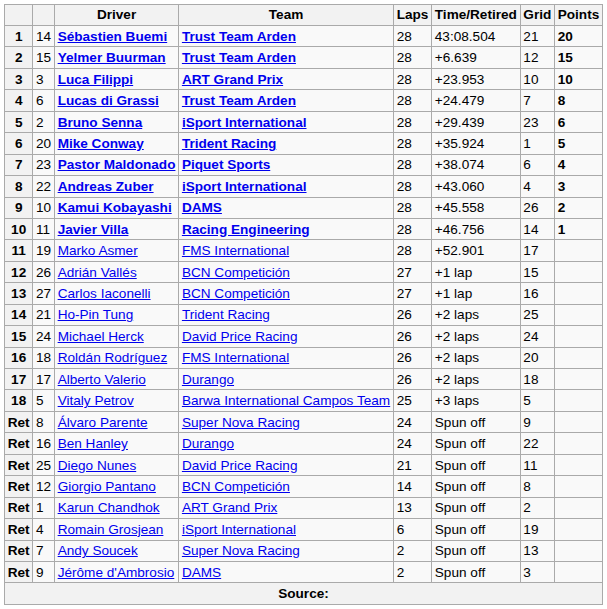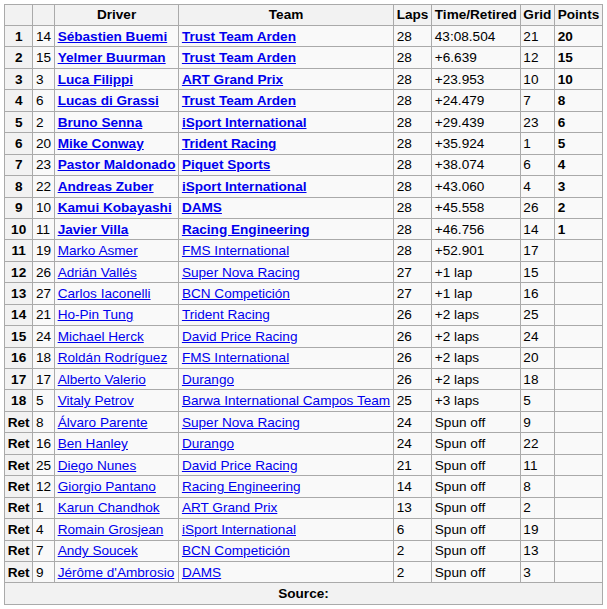 <table class="wikitable" style="font-size:85%">
 <tr>
 <th></th>
 <th></th>
 <th>Driver</th>
 <th>Team</th>
 <th>Laps</th>
 <th>Time/Retired</th>
 <th>Grid</th>
 <th>Points</th>
 </tr>
 <tr>
 <th>1</th>
 <td>14</td>
 <td> <strong><a href='#'>Sébastien Buemi</a></strong></td>
 <td><strong><a href='#'>Trust Team Arden</a></strong></td>
 <td>28</td>
 <td>43:08.504</td>
 <td>21</td>
 <td><strong>20</strong></td>
 </tr>
 <tr>
 <th>2</th>
 <td>15</td>
 <td> <strong><a href='#'>Yelmer Buurman</a></strong></td>
 <td><strong><a href='#'>Trust Team Arden</a></strong></td>
 <td>28</td>
 <td>+6.639</td>
 <td>12</td>
 <td><strong>15</strong></td>
 </tr>
 <tr>
 <th>3</th>
 <td>3</td>
 <td> <strong><a href='#'>Luca Filippi</a></strong></td>
 <td><strong><a href='#'>ART Grand Prix</a></strong></td>
 <td>28</td>
 <td>+23.953</td>
 <td>10</td>
 <td><strong>10</strong></td>
 </tr>
 <tr>
 <th>4</th>
 <td>6</td>
 <td> <strong><a href='#'>Lucas di Grassi</a></strong></td>
 <td><strong><a href='#'>Trust Team Arden</a></strong></td>
 <td>28</td>
 <td>+24.479</td>
 <td>7</td>
 <td><strong>8</strong></td>
 </tr>
 <tr>
 <th>5</th>
 <td>2</td>
 <td> <strong><a href='#'>Bruno Senna</a></strong></td>
 <td><strong><a href='#'>iSport International</a></strong></td>
 <td>28</td>
 <td>+29.439</td>
 <td>23</td>
 <td><strong>6</strong></td>
 </tr>
 <tr>
 <th>6</th>
 <td>20</td>
 <td> <strong><a href='#'>Mike Conway</a></strong></td>
 <td><strong><a href='#'>Trident Racing</a></strong></td>
 <td>28</td>
 <td>+35.924</td>
 <td>1</td>
 <td><strong>5</strong></td>
 </tr>
 <tr>
 <th>7</th>
 <td>23</td>
 <td> <strong><a href='#'>Pastor Maldonado</a></strong></td>
 <td><strong><a href='#'>Piquet Sports</a></strong></td>
 <td>28</td>
 <td>+38.074</td>
 <td>6</td>
 <td><strong>4</strong></td>
 </tr>
 <tr>
 <th>8</th>
 <td>22</td>
 <td> <strong><a href='#'>Andreas Zuber</a></strong></td>
 <td><strong><a href='#'>iSport International</a></strong></td>
 <td>28</td>
 <td>+43.060</td>
 <td>4</td>
 <td><strong>3</strong></td>
 </tr>
 <tr>
 <th>9</th>
 <td>10</td>
 <td> <strong><a href='#'>Kamui Kobayashi</a></strong></td>
 <td><strong><a href='#'>DAMS</a></strong></td>
 <td>28</td>
 <td>+45.558</td>
 <td>26</td>
 <td><strong>2</strong></td>
 </tr>
 <tr>
 <th>10</th>
 <td>11</td>
 <td> <strong><a href='#'>Javier Villa</a></strong></td>
 <td><strong><a href='#'>Racing Engineering</a></strong></td>
 <td>28</td>
 <td>+46.756</td>
 <td>14</td>
 <td><strong>1</strong></td>
 </tr>
 <tr>
 <th>11</th>
 <td>19</td>
 <td> <a href='#'>Marko Asmer</a></td>
 <td><a href='#'>FMS International</a></td>
 <td>28</td>
 <td>+52.901</td>
 <td>17</td>
 <td></td>
 </tr>
 <tr>
 <th>12</th>
 <td>26</td>
 <td> <a href='#'>Adrián Vallés</a></td>
-<td><a href='#'>BCN Competición</a></td>
+<td><a href='#'>Super Nova Racing</a></td>
 <td>27</td>
 <td>+1 lap</td>
 <td>15</td>
 <td></td>
 </tr>
 <tr>
 <th>13</th>
 <td>27</td>
 <td> <a href='#'>Carlos Iaconelli</a></td>
 <td><a href='#'>BCN Competición</a></td>
 <td>27</td>
 <td>+1 lap</td>
 <td>16</td>
 <td></td>
 </tr>
 <tr>
 <th>14</th>
 <td>21</td>
 <td> <a href='#'>Ho-Pin Tung</a></td>
 <td><a href='#'>Trident Racing</a></td>
 <td>26</td>
 <td>+2 laps</td>
 <td>25</td>
 <td></td>
 </tr>
 <tr>
 <th>15</th>
 <td>24</td>
 <td> <a href='#'>Michael Herck</a></td>
 <td><a href='#'>David Price Racing</a></td>
 <td>26</td>
 <td>+2 laps</td>
 <td>24</td>
 <td></td>
 </tr>
 <tr>
 <th>16</th>
 <td>18</td>
 <td> <a href='#'>Roldán Rodríguez</a></td>
 <td><a href='#'>FMS International</a></td>
 <td>26</td>
 <td>+2 laps</td>
 <td>20</td>
 <td></td>
 </tr>
 <tr>
 <th>17</th>
 <td>17</td>
 <td> <a href='#'>Alberto Valerio</a></td>
 <td><a href='#'>Durango</a></td>
 <td>26</td>
 <td>+2 laps</td>
 <td>18</td>
 <td></td>
 </tr>
 <tr>
 <th>18</th>
 <td>5</td>
 <td> <a href='#'>Vitaly Petrov</a></td>
 <td><a href='#'>Barwa International Campos Team</a></td>
 <td>25</td>
 <td>+3 laps</td>
 <td>5</td>
 <td></td>
 </tr>
 <tr>
 <th>Ret</th>
 <td>8</td>
 <td> <a href='#'>Álvaro Parente</a></td>
 <td><a href='#'>Super Nova Racing</a></td>
 <td>24</td>
 <td>Spun off</td>
 <td>9</td>
 <td></td>
 </tr>
 <tr>
 <th>Ret</th>
 <td>16</td>
 <td> <a href='#'>Ben Hanley</a></td>
 <td><a href='#'>Durango</a></td>
 <td>24</td>
 <td>Spun off</td>
 <td>22</td>
 <td></td>
 </tr>
 <tr>
 <th>Ret</th>
 <td>25</td>
 <td> <a href='#'>Diego Nunes</a></td>
 <td><a href='#'>David Price Racing</a></td>
 <td>21</td>
 <td>Spun off</td>
 <td>11</td>
 <td></td>
 </tr>
 <tr>
 <th>Ret</th>
 <td>12</td>
 <td> <a href='#'>Giorgio Pantano</a></td>
-<td><a href='#'>BCN Competición</a></td>
+<td><a href='#'>Racing Engineering</a></td>
 <td>14</td>
 <td>Spun off</td>
 <td>8</td>
 <td></td>
 </tr>
 <tr>
 <th>Ret</th>
 <td>1</td>
 <td> <a href='#'>Karun Chandhok</a></td>
 <td><a href='#'>ART Grand Prix</a></td>
 <td>13</td>
 <td>Spun off</td>
 <td>2</td>
 <td></td>
 </tr>
 <tr>
 <th>Ret</th>
 <td>4</td>
 <td> <a href='#'>Romain Grosjean</a></td>
 <td><a href='#'>iSport International</a></td>
 <td>6</td>
 <td>Spun off</td>
 <td>19</td>
 <td></td>
 </tr>
 <tr>
 <th>Ret</th>
 <td>7</td>
 <td> <a href='#'>Andy Soucek</a></td>
-<td><a href='#'>Super Nova Racing</a></td>
+<td><a href='#'>BCN Competición</a></td>
 <td>2</td>
 <td>Spun off</td>
 <td>13</td>
 <td></td>
 </tr>
 <tr>
 <th>Ret</th>
 <td>9</td>
 <td> <a href='#'>Jérôme d'Ambrosio</a></td>
 <td><a href='#'>DAMS</a></td>
 <td>2</td>
 <td>Spun off</td>
 <td>3</td>
 <td></td>
 </tr>
 <tr>
 <th colspan="8">Source:</th>
 </tr>
 <tr>
 </tr>
 </table>
